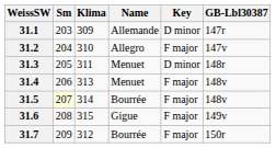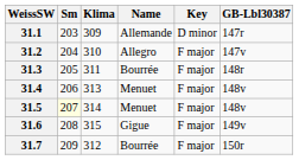 <table border="1" class="wikitable sortable">
 <tr>
 <th data-sort-type="number">WeissSW</th>
 <th>Sm</th>
 <th>Klima</th>
 <th class="unsortable">Name</th>
 <th class="unsortable">Key</th>
 <th>GB-Lbl30387</th>
 </tr>
 <tr>
 <th data-sort-value="1">31.1</th>
 <td>203</td>
 <td>309</td>
 <td>Allemande</td>
 <td>D minor</td>
 <td>147r</td>
 </tr>
 <tr>
 <th data-sort-value="2">31.2</th>
 <td>204</td>
 <td>310</td>
 <td>Allegro</td>
 <td>F major</td>
 <td>147v</td>
 </tr>
 <tr>
 <th data-sort-value="3">31.3</th>
 <td>205</td>
 <td>311</td>
-<td>Menuet</td>
-<td>D minor</td>
+<td>Bourrée</td>
+<td>F major</td>
 <td>148r</td>
 </tr>
 <tr>
 <th data-sort-value="4">31.4</th>
 <td>206</td>
 <td>313</td>
 <td>Menuet</td>
 <td>F major</td>
 <td>148v</td>
 </tr>
 <tr>
 <th data-sort-value="5">31.5</th>
 <td style="background: lightyellow;">207</td>
 <td>314</td>
-<td>Bourrée</td>
+<td>Menuet</td>
 <td>F major</td>
 <td>148v</td>
 </tr>
 <tr>
 <th data-sort-value="6">31.6</th>
 <td>208</td>
 <td>315</td>
 <td>Gigue</td>
 <td>F major</td>
 <td>149v</td>
 </tr>
 <tr>
 <th data-sort-value="7">31.7</th>
 <td>209</td>
 <td>312</td>
 <td>Bourrée</td>
 <td>F major</td>
 <td>150r</td>
 </tr>
 </table>
